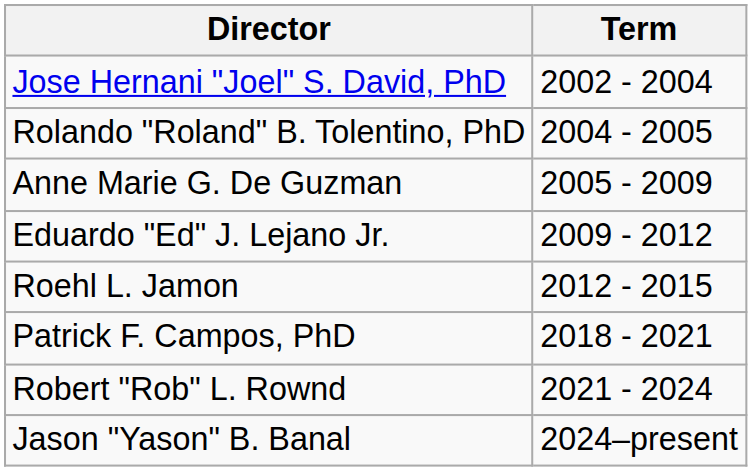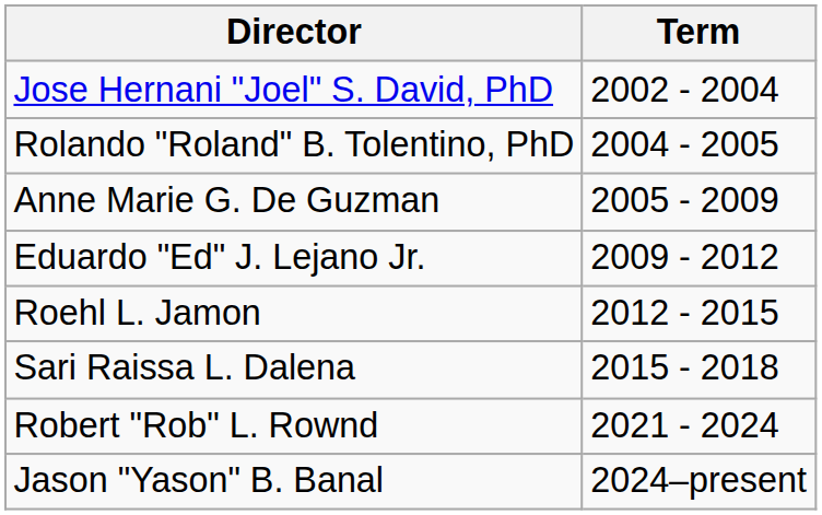 <table class="wikitable">
 <tr>
 <th>Director</th>
 <th>Term</th>
 </tr>
 <tr>
 <td><a href='#'>Jose Hernani "Joel" S. David, PhD</a></td>
 <td>2002 - 2004</td>
 </tr>
 <tr>
 <td>Rolando "Roland" B. Tolentino, PhD</td>
 <td>2004 - 2005</td>
 </tr>
 <tr>
 <td>Anne Marie G. De Guzman</td>
 <td>2005 - 2009</td>
 </tr>
 <tr>
 <td>Eduardo "Ed" J. Lejano Jr.</td>
 <td>2009 - 2012</td>
 </tr>
 <tr>
 <td>Roehl L. Jamon</td>
 <td>2012 - 2015</td>
 </tr>
 <tr>
-<td>Patrick F. Campos, PhD</td>
-<td>2018 - 2021</td>
+<td>Sari Raissa L. Dalena</td>
+<td>2015 - 2018</td>
 </tr>
 <tr>
 <td>Robert "Rob" L. Rownd</td>
 <td>2021 - 2024</td>
 </tr>
 <tr>
 <td>Jason "Yason" B. Banal</td>
 <td>2024–present</td>
 </tr>
 </table>
